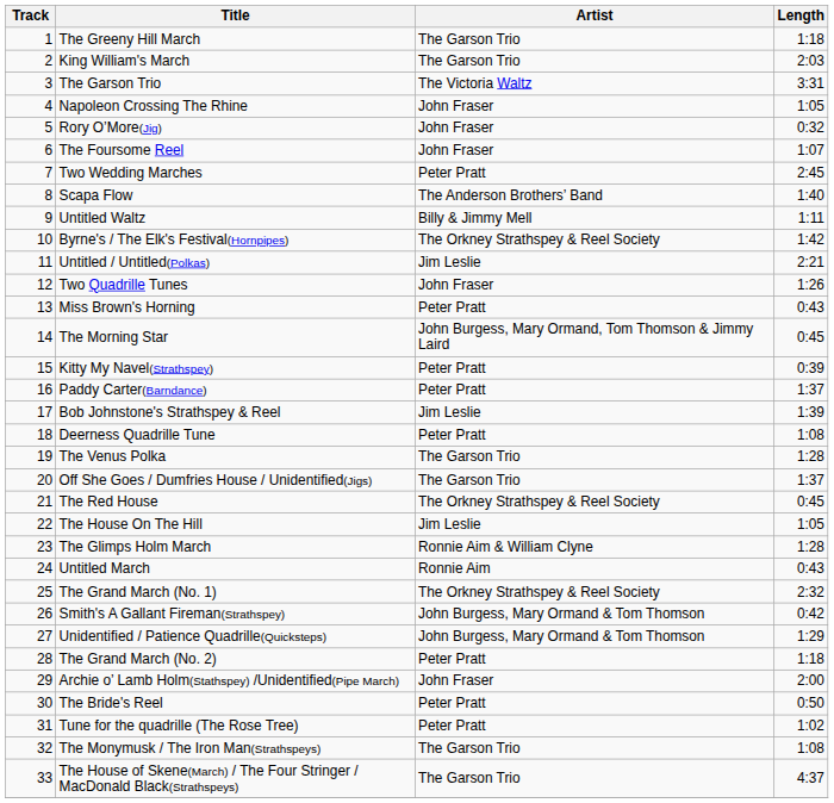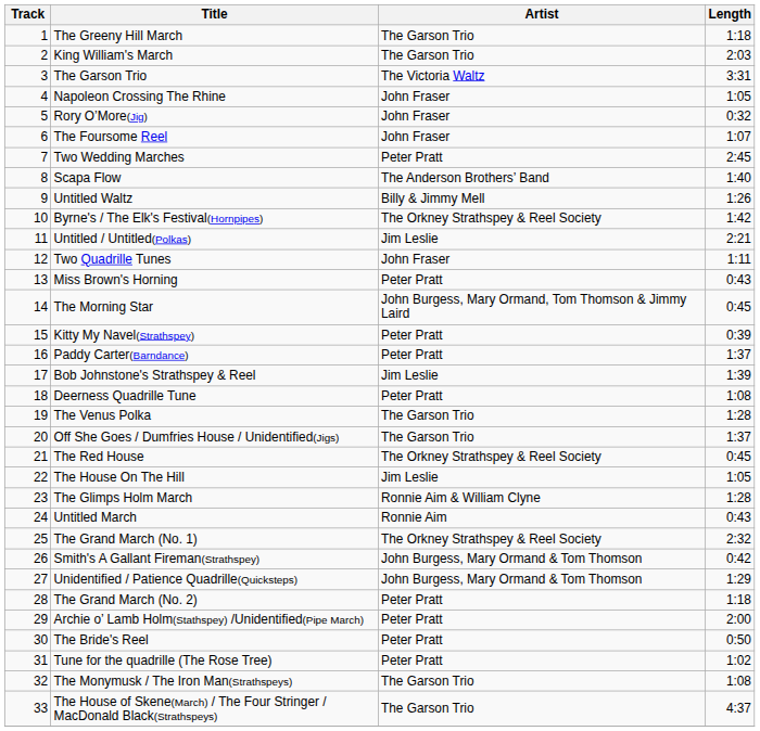 <table class="wikitable collapsible collapsed">
 <tr>
 <th style="width:  50px">Track</th>
 <th style="width: 400px">Title</th>
 <th style="width: 400px">Artist</th>
 <th style="width:  50px">Length</th>
 </tr>
 <tr>
 <td style="text-align: right;">1</td>
 <td>The Greeny Hill March</td>
 <td>The Garson Trio</td>
 <td style="text-align: right;">1:18</td>
 </tr>
 <tr>
 <td style="text-align: right;">2</td>
 <td>King William's March</td>
 <td>The Garson Trio</td>
 <td style="text-align: right;">2:03</td>
 </tr>
 <tr>
 <td style="text-align: right;">3</td>
 <td>The Garson Trio</td>
 <td>The Victoria <a href='#'>Waltz</a></td>
 <td style="text-align: right;">3:31</td>
 </tr>
 <tr>
 <td style="text-align: right;">4</td>
 <td>Napoleon Crossing The Rhine</td>
 <td>John Fraser</td>
 <td style="text-align: right;">1:05</td>
 </tr>
 <tr>
 <td style="text-align: right;">5</td>
 <td>Rory O’More<small>(<a href='#'>Jig</a>)</small></td>
 <td>John Fraser</td>
 <td style="text-align: right;">0:32</td>
 </tr>
 <tr>
 <td style="text-align: right;">6</td>
 <td>The Foursome <a href='#'>Reel</a></td>
 <td>John Fraser</td>
 <td style="text-align: right;">1:07</td>
 </tr>
 <tr>
 <td style="text-align: right;">7</td>
 <td>Two Wedding Marches</td>
 <td>Peter Pratt</td>
 <td style="text-align: right;">2:45</td>
 </tr>
 <tr>
 <td style="text-align: right;">8</td>
 <td>Scapa Flow</td>
 <td>The Anderson Brothers’ Band</td>
 <td style="text-align: right;">1:40</td>
 </tr>
 <tr>
 <td style="text-align: right;">9</td>
 <td>Untitled Waltz</td>
 <td>Billy & Jimmy Mell</td>
-<td style="text-align: right;">1:11</td>
+<td style="text-align: right;">1:26</td>
 </tr>
 <tr>
 <td style="text-align: right;">10</td>
 <td>Byrne's / The Elk's Festival<small>(<a href='#'>Hornpipes</a>)</small></td>
 <td>The Orkney Strathspey & Reel Society</td>
 <td style="text-align: right;">1:42</td>
 </tr>
 <tr>
 <td style="text-align: right;">11</td>
 <td>Untitled / Untitled<small>(<a href='#'>Polkas</a>)</small></td>
 <td>Jim Leslie</td>
 <td style="text-align: right;">2:21</td>
 </tr>
 <tr>
 <td style="text-align: right;">12</td>
 <td>Two <a href='#'>Quadrille</a> Tunes</td>
 <td>John Fraser</td>
-<td style="text-align: right;">1:26</td>
+<td style="text-align: right;">1:11</td>
 </tr>
 <tr>
 <td style="text-align: right;">13</td>
 <td>Miss Brown's Horning</td>
 <td>Peter Pratt</td>
 <td style="text-align: right;">0:43</td>
 </tr>
 <tr>
 <td style="text-align: right;">14</td>
 <td>The Morning Star</td>
 <td>John Burgess, Mary Ormand, Tom Thomson & Jimmy Laird</td>
 <td style="text-align: right;">0:45</td>
 </tr>
 <tr>
 <td style="text-align: right;">15</td>
 <td>Kitty My Navel<small>(<a href='#'>Strathspey</a>)</small></td>
 <td>Peter Pratt</td>
 <td style="text-align: right;">0:39</td>
 </tr>
 <tr>
 <td style="text-align: right;">16</td>
 <td>Paddy Carter<small>(<a href='#'>Barndance</a>)</small></td>
 <td>Peter Pratt</td>
 <td style="text-align: right;">1:37</td>
 </tr>
 <tr>
 <td style="text-align: right;">17</td>
 <td>Bob Johnstone's Strathspey & Reel</td>
 <td>Jim Leslie</td>
 <td style="text-align: right;">1:39</td>
 </tr>
 <tr>
 <td style="text-align: right;">18</td>
 <td>Deerness Quadrille Tune</td>
 <td>Peter Pratt</td>
 <td style="text-align: right;">1:08</td>
 </tr>
 <tr>
 <td style="text-align: right;">19</td>
 <td>The Venus Polka</td>
 <td>The Garson Trio</td>
 <td style="text-align: right;">1:28</td>
 </tr>
 <tr>
 <td style="text-align: right;">20</td>
 <td>Off She Goes / Dumfries House / Unidentified<small>(Jigs)</small></td>
 <td>The Garson Trio</td>
 <td style="text-align: right;">1:37</td>
 </tr>
 <tr>
 <td style="text-align: right;">21</td>
 <td>The Red House</td>
 <td>The Orkney Strathspey & Reel Society</td>
 <td style="text-align: right;">0:45</td>
 </tr>
 <tr>
 <td style="text-align: right;">22</td>
 <td>The House On The Hill</td>
 <td>Jim Leslie</td>
 <td style="text-align: right;">1:05</td>
 </tr>
 <tr>
 <td style="text-align: right;">23</td>
 <td>The Glimps Holm March</td>
 <td>Ronnie Aim & William Clyne</td>
 <td style="text-align: right;">1:28</td>
 </tr>
 <tr>
 <td style="text-align: right;">24</td>
 <td>Untitled March</td>
 <td>Ronnie Aim</td>
 <td style="text-align: right;">0:43</td>
 </tr>
 <tr>
 <td style="text-align: right;">25</td>
 <td>The Grand March (No. 1)</td>
 <td>The Orkney Strathspey & Reel Society</td>
 <td style="text-align: right;">2:32</td>
 </tr>
 <tr>
 <td style="text-align: right;">26</td>
 <td>Smith's A Gallant Fireman<small>(Strathspey)</small></td>
 <td>John Burgess, Mary Ormand & Tom Thomson</td>
 <td style="text-align: right;">0:42</td>
 </tr>
 <tr>
 <td style="text-align: right;">27</td>
 <td>Unidentified / Patience Quadrille<small>(Quicksteps)</small></td>
 <td>John Burgess, Mary Ormand & Tom Thomson</td>
 <td style="text-align: right;">1:29</td>
 </tr>
 <tr>
 <td style="text-align: right;">28</td>
 <td>The Grand March (No. 2)</td>
 <td>Peter Pratt</td>
 <td style="text-align: right;">1:18</td>
 </tr>
 <tr>
 <td style="text-align: right;">29</td>
 <td>Archie o’ Lamb Holm<small>(Stathspey)</small> /Unidentified<small>(Pipe March)</small></td>
-<td>John Fraser</td>
+<td>Peter Pratt</td>
 <td style="text-align: right;">2:00</td>
 </tr>
 <tr>
 <td style="text-align: right;">30</td>
 <td>The Bride's Reel</td>
 <td>Peter Pratt</td>
 <td style="text-align: right;">0:50</td>
 </tr>
 <tr>
 <td style="text-align: right;">31</td>
 <td>Tune for the quadrille (The Rose Tree)</td>
 <td>Peter Pratt</td>
 <td style="text-align: right;">1:02</td>
 </tr>
 <tr>
 <td style="text-align: right;">32</td>
 <td>The Monymusk / The Iron Man<small>(Strathspeys)</small></td>
 <td>The Garson Trio</td>
 <td style="text-align: right;">1:08</td>
 </tr>
 <tr>
 <td style="text-align: right;">33</td>
 <td>The House of Skene<small>(March)</small> /  The Four Stringer / MacDonald Black<small>(Strathspeys)</small></td>
 <td>The Garson Trio</td>
 <td style="text-align: right;">4:37</td>
 </tr>
 <tr>
 </tr>
 </table>
